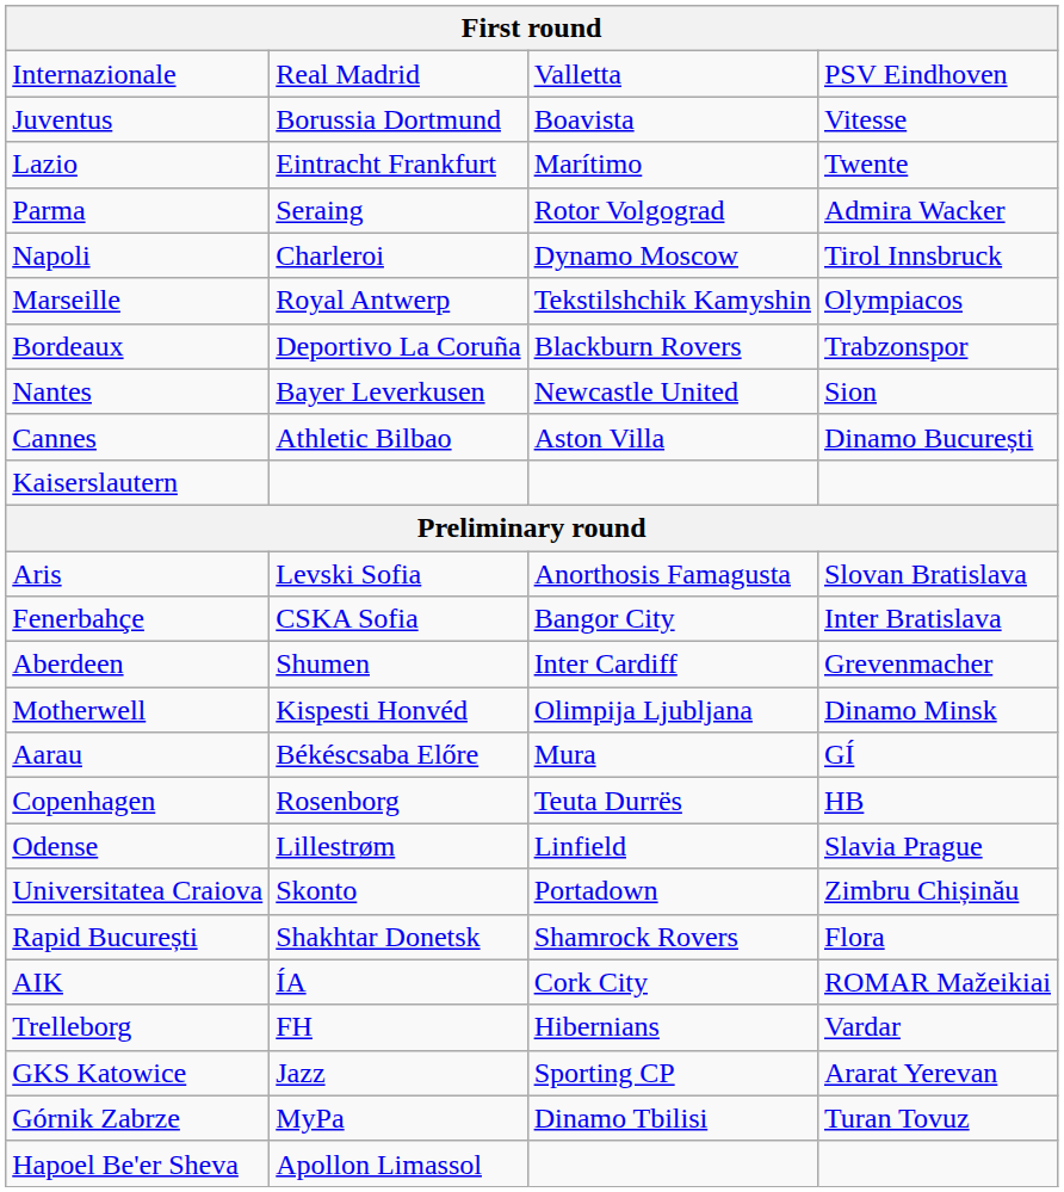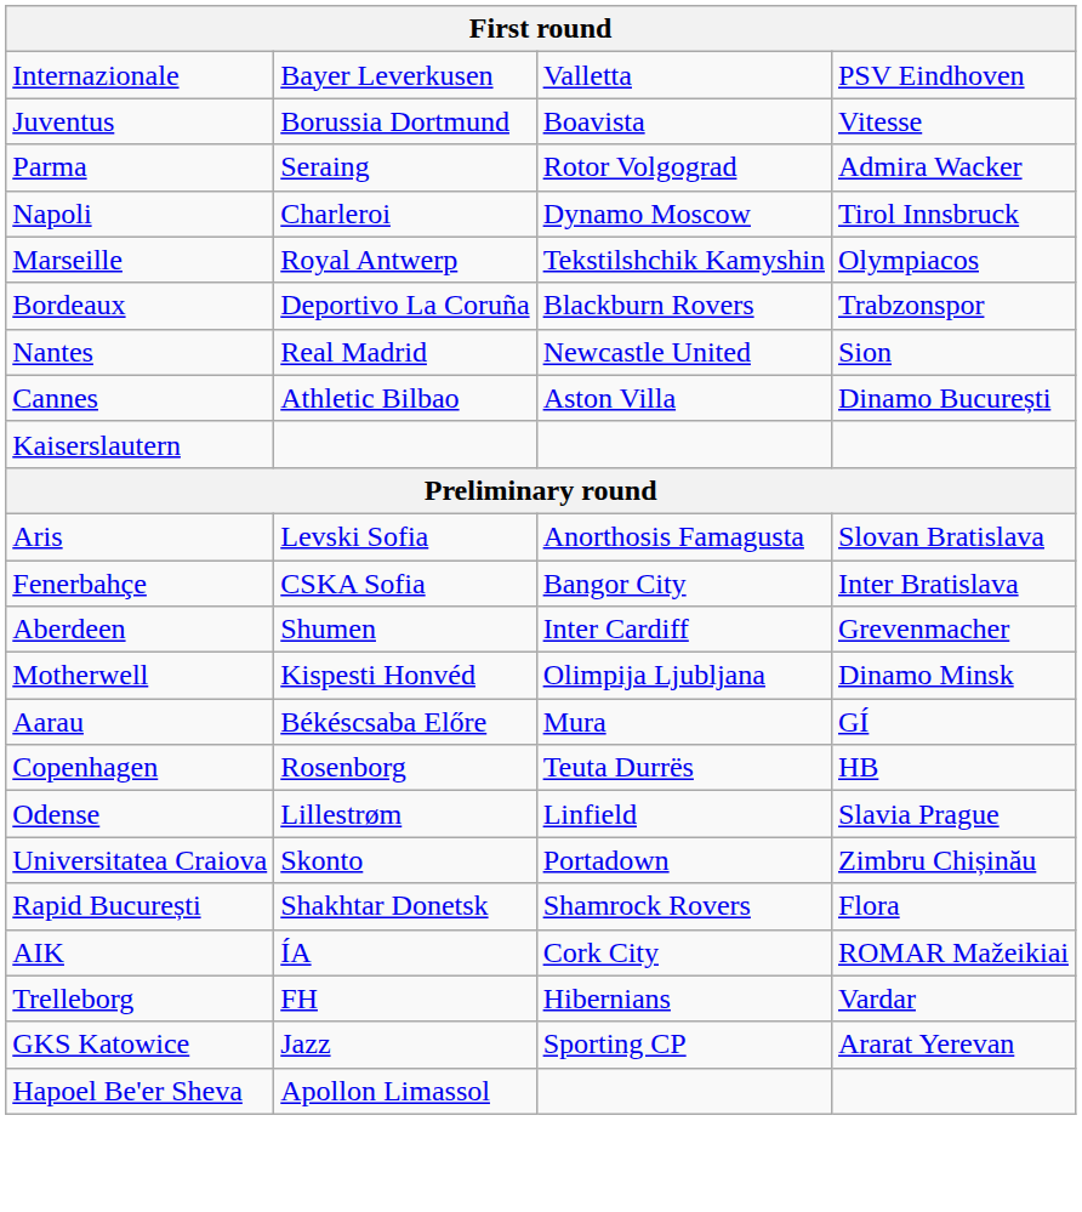 <table class="wikitable">
 <tr>
 <th colspan="4">First round</th>
 </tr>
 <tr>
 <td> <a href='#'>Internazionale</a> </td>
-<td> <a href='#'>Real Madrid</a> </td>
+<td> <a href='#'>Bayer Leverkusen</a> </td>
 <td> <a href='#'>Valletta</a> </td>
 <td> <a href='#'>PSV Eindhoven</a> </td>
 </tr>
 <tr>
 <td> <a href='#'>Juventus</a> </td>
 <td> <a href='#'>Borussia Dortmund</a> </td>
 <td> <a href='#'>Boavista</a> </td>
 <td> <a href='#'>Vitesse</a> </td>
-</tr>
-<tr>
-<td> <a href='#'>Lazio</a> </td>
-<td> <a href='#'>Eintracht Frankfurt</a> </td>
-<td> <a href='#'>Marítimo</a> </td>
-<td> <a href='#'>Twente</a> </td>
 </tr>
 <tr>
 <td> <a href='#'>Parma</a> </td>
 <td> <a href='#'>Seraing</a> </td>
 <td> <a href='#'>Rotor Volgograd</a> </td>
 <td> <a href='#'>Admira Wacker</a> </td>
 </tr>
 <tr>
 <td> <a href='#'>Napoli</a> </td>
 <td> <a href='#'>Charleroi</a> </td>
 <td> <a href='#'>Dynamo Moscow</a> </td>
 <td> <a href='#'>Tirol Innsbruck</a> </td>
 </tr>
 <tr>
 <td> <a href='#'>Marseille</a> </td>
 <td> <a href='#'>Royal Antwerp</a> </td>
 <td> <a href='#'>Tekstilshchik Kamyshin</a> </td>
 <td> <a href='#'>Olympiacos</a> </td>
 </tr>
 <tr>
 <td> <a href='#'>Bordeaux</a> </td>
 <td> <a href='#'>Deportivo La Coruña</a> </td>
 <td> <a href='#'>Blackburn Rovers</a> </td>
 <td> <a href='#'>Trabzonspor</a> </td>
 </tr>
 <tr>
 <td> <a href='#'>Nantes</a> </td>
-<td> <a href='#'>Bayer Leverkusen</a> </td>
+<td> <a href='#'>Real Madrid</a> </td>
 <td> <a href='#'>Newcastle United</a> </td>
 <td> <a href='#'>Sion</a> </td>
 </tr>
 <tr>
 <td> <a href='#'>Cannes</a> </td>
 <td> <a href='#'>Athletic Bilbao</a> </td>
 <td> <a href='#'>Aston Villa</a> </td>
 <td> <a href='#'>Dinamo București</a> </td>
 </tr>
 <tr>
 <td> <a href='#'>Kaiserslautern</a> </td>
 <td></td>
 <td></td>
 <td></td>
 </tr>
 <tr>
 <th colspan="4">Preliminary round</th>
 </tr>
 <tr>
 <td> <a href='#'>Aris</a> </td>
 <td> <a href='#'>Levski Sofia</a> </td>
 <td> <a href='#'>Anorthosis Famagusta</a> </td>
 <td> <a href='#'>Slovan Bratislava</a> </td>
 </tr>
 <tr>
 <td> <a href='#'>Fenerbahçe</a> </td>
 <td> <a href='#'>CSKA Sofia</a> </td>
 <td> <a href='#'>Bangor City</a> </td>
 <td> <a href='#'>Inter Bratislava</a> </td>
 </tr>
 <tr>
 <td> <a href='#'>Aberdeen</a> </td>
 <td> <a href='#'>Shumen</a> </td>
 <td> <a href='#'>Inter Cardiff</a> </td>
 <td> <a href='#'>Grevenmacher</a> </td>
 </tr>
 <tr>
 <td> <a href='#'>Motherwell</a> </td>
 <td> <a href='#'>Kispesti Honvéd</a> </td>
 <td> <a href='#'>Olimpija Ljubljana</a> </td>
 <td> <a href='#'>Dinamo Minsk</a> </td>
 </tr>
 <tr>
 <td> <a href='#'>Aarau</a> </td>
 <td> <a href='#'>Békéscsaba Előre</a> </td>
 <td> <a href='#'>Mura</a> </td>
 <td> <a href='#'>GÍ</a> </td>
 </tr>
 <tr>
 <td> <a href='#'>Copenhagen</a> </td>
 <td> <a href='#'>Rosenborg</a> </td>
 <td> <a href='#'>Teuta Durrës</a> </td>
 <td> <a href='#'>HB</a> </td>
 </tr>
 <tr>
 <td> <a href='#'>Odense</a> </td>
 <td> <a href='#'>Lillestrøm</a> </td>
 <td> <a href='#'>Linfield</a> </td>
 <td> <a href='#'>Slavia Prague</a> </td>
 </tr>
 <tr>
 <td> <a href='#'>Universitatea Craiova</a> </td>
 <td> <a href='#'>Skonto</a> </td>
 <td> <a href='#'>Portadown</a> </td>
 <td> <a href='#'>Zimbru Chișinău</a> </td>
 </tr>
 <tr>
 <td> <a href='#'>Rapid București</a> </td>
 <td> <a href='#'>Shakhtar Donetsk</a> </td>
 <td> <a href='#'>Shamrock Rovers</a> </td>
 <td> <a href='#'>Flora</a> </td>
 </tr>
 <tr>
 <td> <a href='#'>AIK</a> </td>
 <td> <a href='#'>ÍA</a> </td>
 <td> <a href='#'>Cork City</a> </td>
 <td> <a href='#'>ROMAR Mažeikiai</a> </td>
 </tr>
 <tr>
 <td> <a href='#'>Trelleborg</a> </td>
 <td> <a href='#'>FH</a> </td>
 <td> <a href='#'>Hibernians</a> </td>
 <td> <a href='#'>Vardar</a> </td>
 </tr>
 <tr>
 <td> <a href='#'>GKS Katowice</a> </td>
 <td> <a href='#'>Jazz</a> </td>
 <td> <a href='#'>Sporting CP</a> </td>
 <td> <a href='#'>Ararat Yerevan</a> </td>
 </tr>
 <tr>
-<td> <a href='#'>Górnik Zabrze</a> </td>
-<td> <a href='#'>MyPa</a> </td>
-<td> <a href='#'>Dinamo Tbilisi</a> </td>
-<td> <a href='#'>Turan Tovuz</a> </td>
-</tr>
-<tr>
 <td> <a href='#'>Hapoel Be'er Sheva</a> </td>
 <td> <a href='#'>Apollon Limassol</a> </td>
 <td></td>
 <td></td>
 </tr>
 </table>
